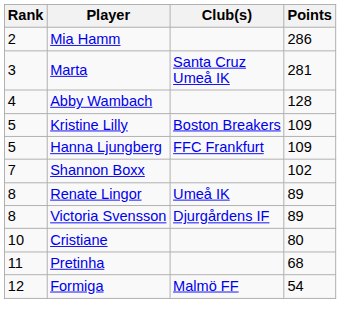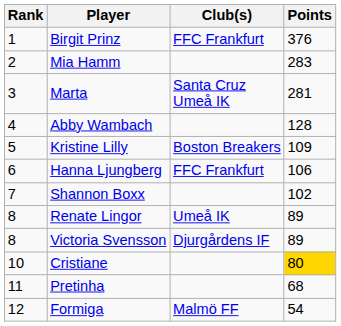 <table class="sortable wikitable">
 <tr>
 <th>Rank</th>
 <th>Player</th>
 <th>Club(s)</th>
 <th>Points</th>
 </tr>
 <tr>
+<td>1</td>
+<td> <a href='#'>Birgit Prinz</a></td>
+<td> <a href='#'>FFC Frankfurt</a></td>
+<td>376</td>
+</tr>
+<tr>
 <td>2</td>
 <td> <a href='#'>Mia Hamm</a></td>
 <td></td>
-<td>286</td>
+<td>283</td>
 </tr>
 <tr>
 <td>3</td>
 <td> <a href='#'>Marta</a></td>
 <td> <a href='#'>Santa Cruz</a><br> <a href='#'>Umeå IK</a></td>
 <td>281</td>
 </tr>
 <tr>
 <td>4</td>
 <td> <a href='#'>Abby Wambach</a></td>
 <td></td>
 <td>128</td>
 </tr>
 <tr>
 <td>5</td>
 <td> <a href='#'>Kristine Lilly</a></td>
 <td> <a href='#'>Boston Breakers</a></td>
 <td>109</td>
 </tr>
 <tr>
-<td>5</td>
+<td>6</td>
 <td> <a href='#'>Hanna Ljungberg</a></td>
 <td> <a href='#'>FFC Frankfurt</a></td>
-<td>109</td>
+<td>106</td>
 </tr>
 <tr>
 <td>7</td>
 <td> <a href='#'>Shannon Boxx</a></td>
 <td></td>
 <td>102</td>
 </tr>
 <tr>
 <td>8</td>
 <td> <a href='#'>Renate Lingor</a></td>
 <td> <a href='#'>Umeå IK</a></td>
 <td>89</td>
 </tr>
 <tr>
 <td>8</td>
 <td> <a href='#'>Victoria Svensson</a></td>
 <td> <a href='#'>Djurgårdens IF</a></td>
 <td>89</td>
 </tr>
 <tr>
 <td>10</td>
 <td> <a href='#'>Cristiane</a></td>
 <td></td>
-<td>80</td>
+<td style="background: gold;">80</td>
 </tr>
 <tr>
 <td>11</td>
 <td> <a href='#'>Pretinha</a></td>
 <td></td>
 <td>68</td>
 </tr>
 <tr>
 <td>12</td>
 <td> <a href='#'>Formiga</a></td>
 <td> <a href='#'>Malmö FF</a></td>
 <td>54</td>
 </tr>
 </table>
